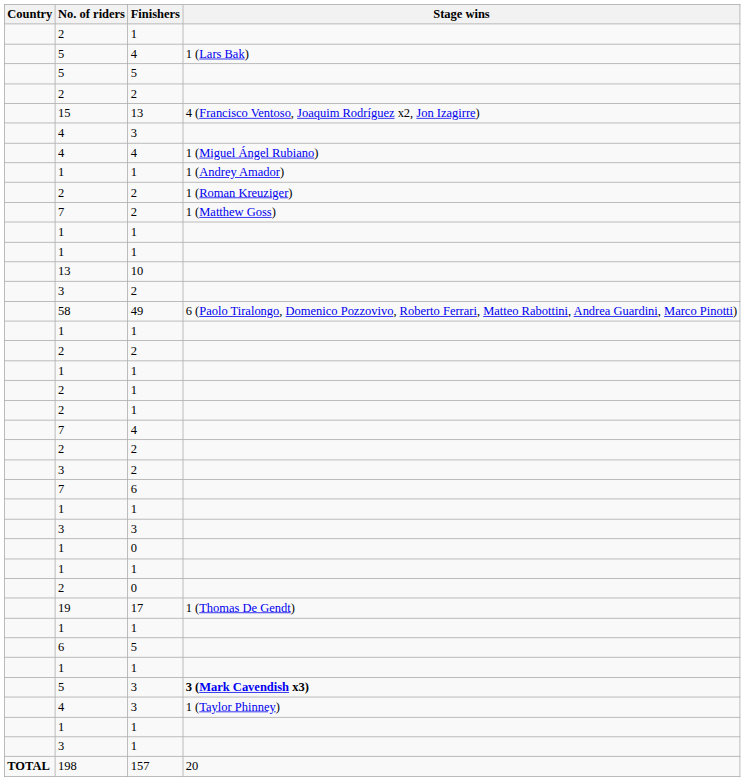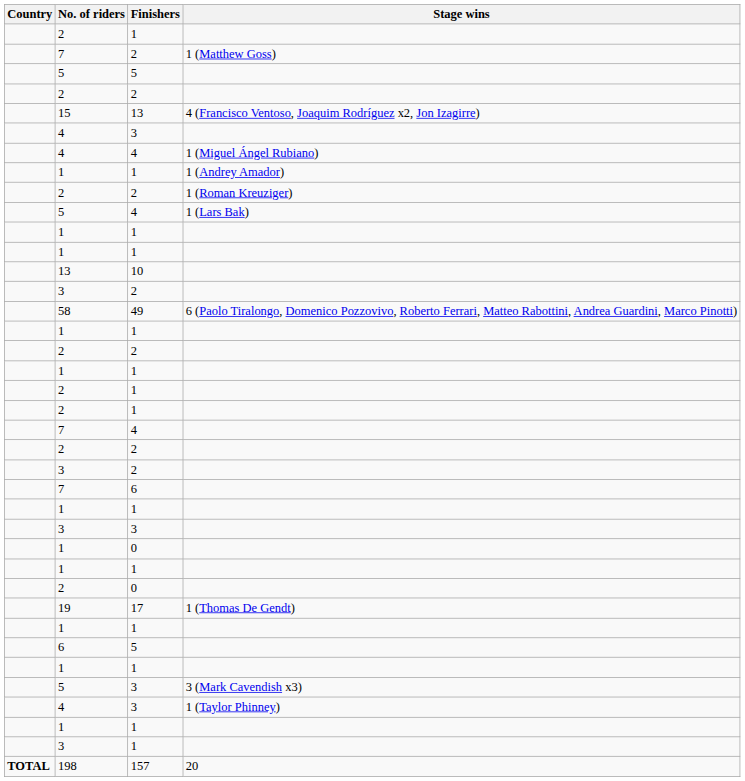 <table class="wikitable sortable">
 <tr>
 <th><strong>Country</strong></th>
 <th><strong>No. of riders</strong></th>
 <th><strong>Finishers</strong></th>
 <th><strong>Stage wins</strong></th>
 </tr>
 <tr>
 <td></td>
 <td>2</td>
 <td>1</td>
 <td></td>
 </tr>
 <tr>
 <td></td>
-<td>5</td>
-<td>4</td>
-<td>1 (<a href='#'>Lars Bak</a>)</td>
+<td>7</td>
+<td>2</td>
+<td>1 (<a href='#'>Matthew Goss</a>)</td>
 </tr>
 <tr>
 <td></td>
 <td>5</td>
 <td>5</td>
 <td></td>
 </tr>
 <tr>
 <td></td>
 <td>2</td>
 <td>2</td>
 <td></td>
 </tr>
 <tr>
 <td></td>
 <td>15</td>
 <td>13</td>
 <td>4 (<a href='#'>Francisco Ventoso</a>, <a href='#'>Joaquim Rodríguez</a> x2, <a href='#'>Jon Izagirre</a>)</td>
 </tr>
 <tr>
 <td></td>
 <td>4</td>
 <td>3</td>
 <td></td>
 </tr>
 <tr>
 <td></td>
 <td>4</td>
 <td>4</td>
 <td>1 (<a href='#'>Miguel Ángel Rubiano</a>)</td>
 </tr>
 <tr>
 <td></td>
 <td>1</td>
 <td>1</td>
 <td>1 (<a href='#'>Andrey Amador</a>)</td>
 </tr>
 <tr>
 <td></td>
 <td>2</td>
 <td>2</td>
 <td>1 (<a href='#'>Roman Kreuziger</a>)</td>
 </tr>
 <tr>
 <td></td>
-<td>7</td>
-<td>2</td>
-<td>1 (<a href='#'>Matthew Goss</a>)</td>
+<td>5</td>
+<td>4</td>
+<td>1 (<a href='#'>Lars Bak</a>)</td>
 </tr>
 <tr>
 <td></td>
 <td>1</td>
 <td>1</td>
 <td></td>
 </tr>
 <tr>
 <td></td>
 <td>1</td>
 <td>1</td>
 <td></td>
 </tr>
 <tr>
 <td></td>
 <td>13</td>
 <td>10</td>
 <td></td>
 </tr>
 <tr>
 <td></td>
 <td>3</td>
 <td>2</td>
 <td></td>
 </tr>
 <tr>
 <td></td>
 <td>58</td>
 <td>49</td>
 <td>6 (<a href='#'>Paolo Tiralongo</a>, <a href='#'>Domenico Pozzovivo</a>, <a href='#'>Roberto Ferrari</a>, <a href='#'>Matteo Rabottini</a>, <a href='#'>Andrea Guardini</a>, <a href='#'>Marco Pinotti</a>)</td>
 </tr>
 <tr>
 <td></td>
 <td>1</td>
 <td>1</td>
 <td></td>
 </tr>
 <tr>
 <td></td>
 <td>2</td>
 <td>2</td>
 <td></td>
 </tr>
 <tr>
 <td></td>
 <td>1</td>
 <td>1</td>
 <td></td>
 </tr>
 <tr>
 <td></td>
 <td>2</td>
 <td>1</td>
 <td></td>
 </tr>
 <tr>
 <td></td>
 <td>2</td>
 <td>1</td>
 <td></td>
 </tr>
 <tr>
 <td></td>
 <td>7</td>
 <td>4</td>
 <td></td>
 </tr>
 <tr>
 <td></td>
 <td>2</td>
 <td>2</td>
 <td></td>
 </tr>
 <tr>
 <td></td>
 <td>3</td>
 <td>2</td>
 <td></td>
 </tr>
 <tr>
 <td></td>
 <td>7</td>
 <td>6</td>
 <td></td>
 </tr>
 <tr>
 <td></td>
 <td>1</td>
 <td>1</td>
 <td></td>
 </tr>
 <tr>
 <td></td>
 <td>3</td>
 <td>3</td>
 <td></td>
 </tr>
 <tr>
 <td></td>
 <td>1</td>
 <td>0</td>
 <td></td>
 </tr>
 <tr>
 <td></td>
 <td>1</td>
 <td>1</td>
 <td></td>
 </tr>
 <tr>
 <td></td>
 <td>2</td>
 <td>0</td>
 <td></td>
 </tr>
 <tr>
 <td></td>
 <td>19</td>
 <td>17</td>
 <td>1 (<a href='#'>Thomas De Gendt</a>)</td>
 </tr>
 <tr>
 <td></td>
 <td>1</td>
 <td>1</td>
 <td></td>
 </tr>
 <tr>
 <td></td>
 <td>6</td>
 <td>5</td>
 <td></td>
 </tr>
 <tr>
 <td></td>
 <td>1</td>
 <td>1</td>
 <td></td>
 </tr>
 <tr>
 <td></td>
 <td>5</td>
 <td>3</td>
-<td><strong>3 (<a href='#'>Mark Cavendish</a> x3)</strong></td>
+<td>3 (<a href='#'>Mark Cavendish</a> x3)</td>
 </tr>
 <tr>
 <td></td>
 <td>4</td>
 <td>3</td>
 <td>1 (<a href='#'>Taylor Phinney</a>)</td>
 </tr>
 <tr>
 <td></td>
 <td>1</td>
 <td>1</td>
 <td></td>
 </tr>
 <tr>
 <td></td>
 <td>3</td>
 <td>1</td>
 <td></td>
 </tr>
 <tr>
 <td><strong>TOTAL</strong></td>
 <td>198</td>
 <td>157</td>
 <td>20</td>
 </tr>
 </table>
